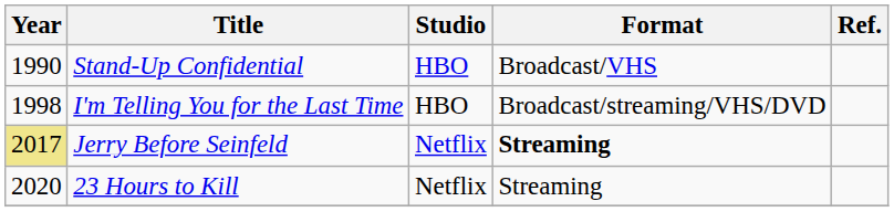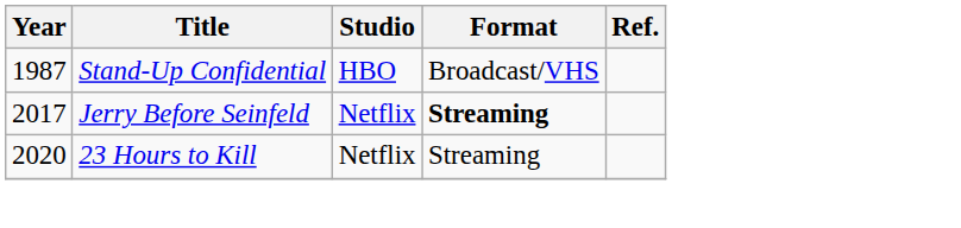 <table class="wikitable sortable">
 <tr>
 <th>Year</th>
 <th>Title</th>
 <th>Studio</th>
 <th>Format</th>
 <th class=unsortable>Ref.</th>
 </tr>
 <tr>
-<td>1990</td>
+<td>1987</td>
 <td><em><a href='#'>Stand-Up Confidential</a></em></td>
 <td><a href='#'>HBO</a></td>
 <td>Broadcast/<a href='#'>VHS</a></td>
 <td></td>
 </tr>
 <tr>
-<td>1998</td>
-<td><em><a href='#'>I'm Telling You for the Last Time</a></em></td>
-<td>HBO</td>
-<td>Broadcast/streaming/VHS/DVD</td>
-<td></td>
-</tr>
-<tr>
-<td style="background: khaki;">2017</td>
+<td>2017</td>
 <td><em><a href='#'>Jerry Before Seinfeld</a></em></td>
 <td><a href='#'>Netflix</a></td>
 <td><strong>Streaming</strong></td>
 <td></td>
 </tr>
 <tr>
 <td>2020</td>
 <td><em><a href='#'>23 Hours to Kill</a></em></td>
 <td>Netflix</td>
 <td>Streaming</td>
 <td></td>
 </tr>
 <tr>
 </tr>
 </table>
